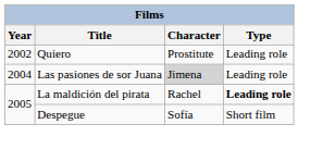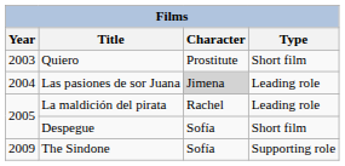 <table class="wikitable" style="font-size: 90%;">
 <tr>
 <th colspan=4 style="background:#B0C4DE;">Films</th>
 </tr>
 <tr>
 <th>Year</th>
 <th>Title</th>
 <th>Character</th>
 <th>Type</th>
 </tr>
 <tr>
-<td>2002</td>
+<td>2003</td>
 <td>Quiero</td>
 <td>Prostitute</td>
-<td>Leading role</td>
+<td>Short film</td>
 </tr>
 <tr>
 <td>2004</td>
 <td>Las pasiones de sor Juana</td>
 <td style="background: lightgrey;">Jimena</td>
 <td>Leading role</td>
 </tr>
 <tr>
 <td rowspan="2">2005</td>
 <td>La maldición del pirata</td>
 <td>Rachel</td>
-<td><strong>Leading role</strong></td>
+<td>Leading role</td>
 </tr>
 <tr>
 <td>Despegue</td>
 <td>Sofía</td>
 <td>Short film</td>
 </tr>
+<tr>
+<td>2009</td>
+<td>The Sindone</td>
+<td>Sofía</td>
+<td>Supporting role</td>
+</tr>
 </table>
